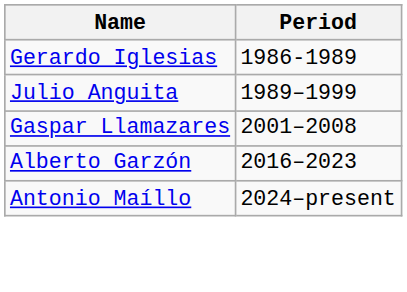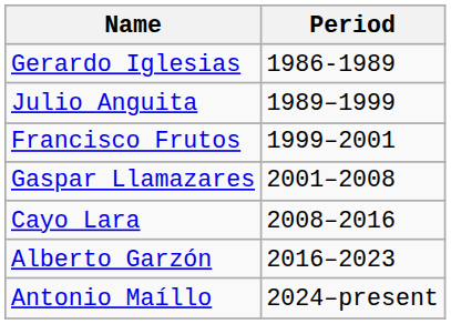 <table class="wikitable">
 <tr>
 <th>Name</th>
 <th>Period</th>
 </tr>
 <tr>
 <td><a href='#'>Gerardo Iglesias</a></td>
 <td>1986-1989</td>
 </tr>
 <tr>
 <td><a href='#'>Julio Anguita</a></td>
 <td>1989–1999</td>
 </tr>
 <tr>
+<td><a href='#'>Francisco Frutos</a></td>
+<td>1999–2001</td>
+</tr>
+<tr>
 <td><a href='#'>Gaspar Llamazares</a></td>
 <td>2001–2008</td>
+</tr>
+<tr>
+<td><a href='#'>Cayo Lara</a></td>
+<td>2008–2016</td>
 </tr>
 <tr>
 <td><a href='#'>Alberto Garzón</a></td>
 <td>2016–2023</td>
 </tr>
 <tr>
 <td><a href='#'>Antonio Maíllo</a></td>
 <td>2024–present</td>
 </tr>
 </table>
